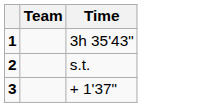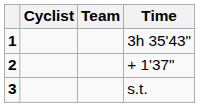 <table class="wikitable">
 <tr>
 <th></th>
+<th>Cyclist</th>
 <th>Team</th>
 <th>Time</th>
 </tr>
 <tr>
 <td><strong>1</strong></td>
 <td></td>
+<td></td>
 <td>3h 35'43"</td>
 </tr>
 <tr>
 <td><strong>2</strong></td>
 <td></td>
-<td>s.t.</td>
+<td></td>
+<td>+ 1'37"</td>
 </tr>
 <tr>
 <td><strong>3</strong></td>
 <td></td>
-<td>+ 1'37"</td>
+<td></td>
+<td>s.t.</td>
 </tr>
 </table>
